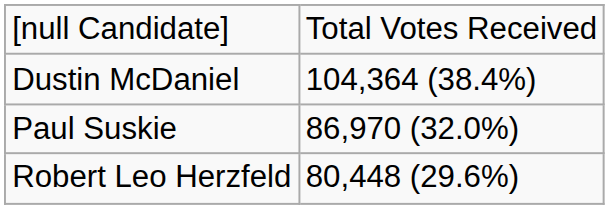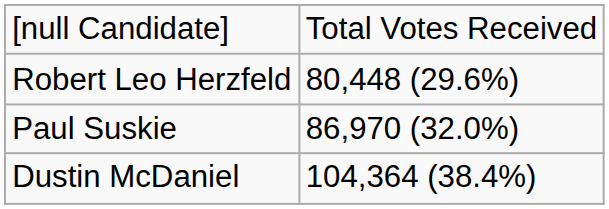 <table class="wikitable">
 <tr>
 <td>[null Candidate]</td>
 <td>Total Votes Received</td>
 </tr>
 <tr>
-<td>Dustin McDaniel</td>
-<td>104,364 (38.4%)</td>
+<td>Robert Leo Herzfeld</td>
+<td>80,448 (29.6%)</td>
 </tr>
 <tr>
 <td>Paul Suskie</td>
 <td>86,970 (32.0%)</td>
 </tr>
 <tr>
-<td>Robert Leo Herzfeld</td>
-<td>80,448 (29.6%)</td>
+<td>Dustin McDaniel</td>
+<td>104,364 (38.4%)</td>
 </tr>
 </table>
